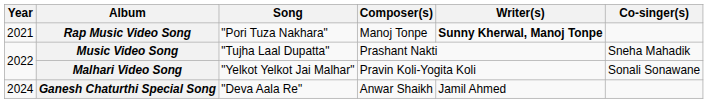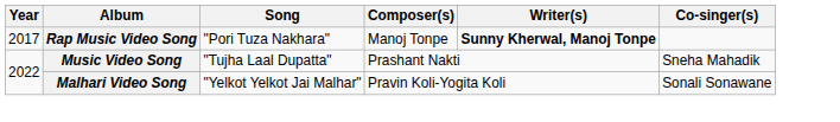 <table class="wikitable plainrowheaders">
 <tr>
 <th scope="col">Year</th>
 <th scope="col">Album</th>
 <th scope="col">Song</th>
 <th scope="col">Composer(s)</th>
 <th scope="col">Writer(s)</th>
 <th scope="col">Co-singer(s)</th>
 </tr>
 <tr>
-<td>2021</td>
+<td>2017</td>
 <th><em>Rap Music Video Song </em></th>
 <td>"Pori Tuza Nakhara"</td>
 <td>Manoj Tonpe</td>
 <td><strong>Sunny Kherwal, Manoj Tonpe</strong></td>
 <td></td>
 </tr>
 <tr>
 <td rowspan="2">2022</td>
 <th><em>Music Video Song</em></th>
 <td>"Tujha Laal Dupatta"</td>
 <td colspan="2">Prashant Nakti</td>
 <td>Sneha Mahadik</td>
 </tr>
 <tr>
 <th><em>Malhari Video Song</em></th>
 <td>"Yelkot Yelkot Jai Malhar"</td>
 <td colspan="2">Pravin Koli-Yogita Koli</td>
 <td>Sonali Sonawane</td>
 </tr>
-<tr>
-<td>2024</td>
-<th><em>Ganesh Chaturthi Special Song</em></th>
-<td>"Deva Aala Re"</td>
-<td>Anwar Shaikh</td>
-<td>Jamil Ahmed</td>
-<td></td>
-</tr>
 </table>
